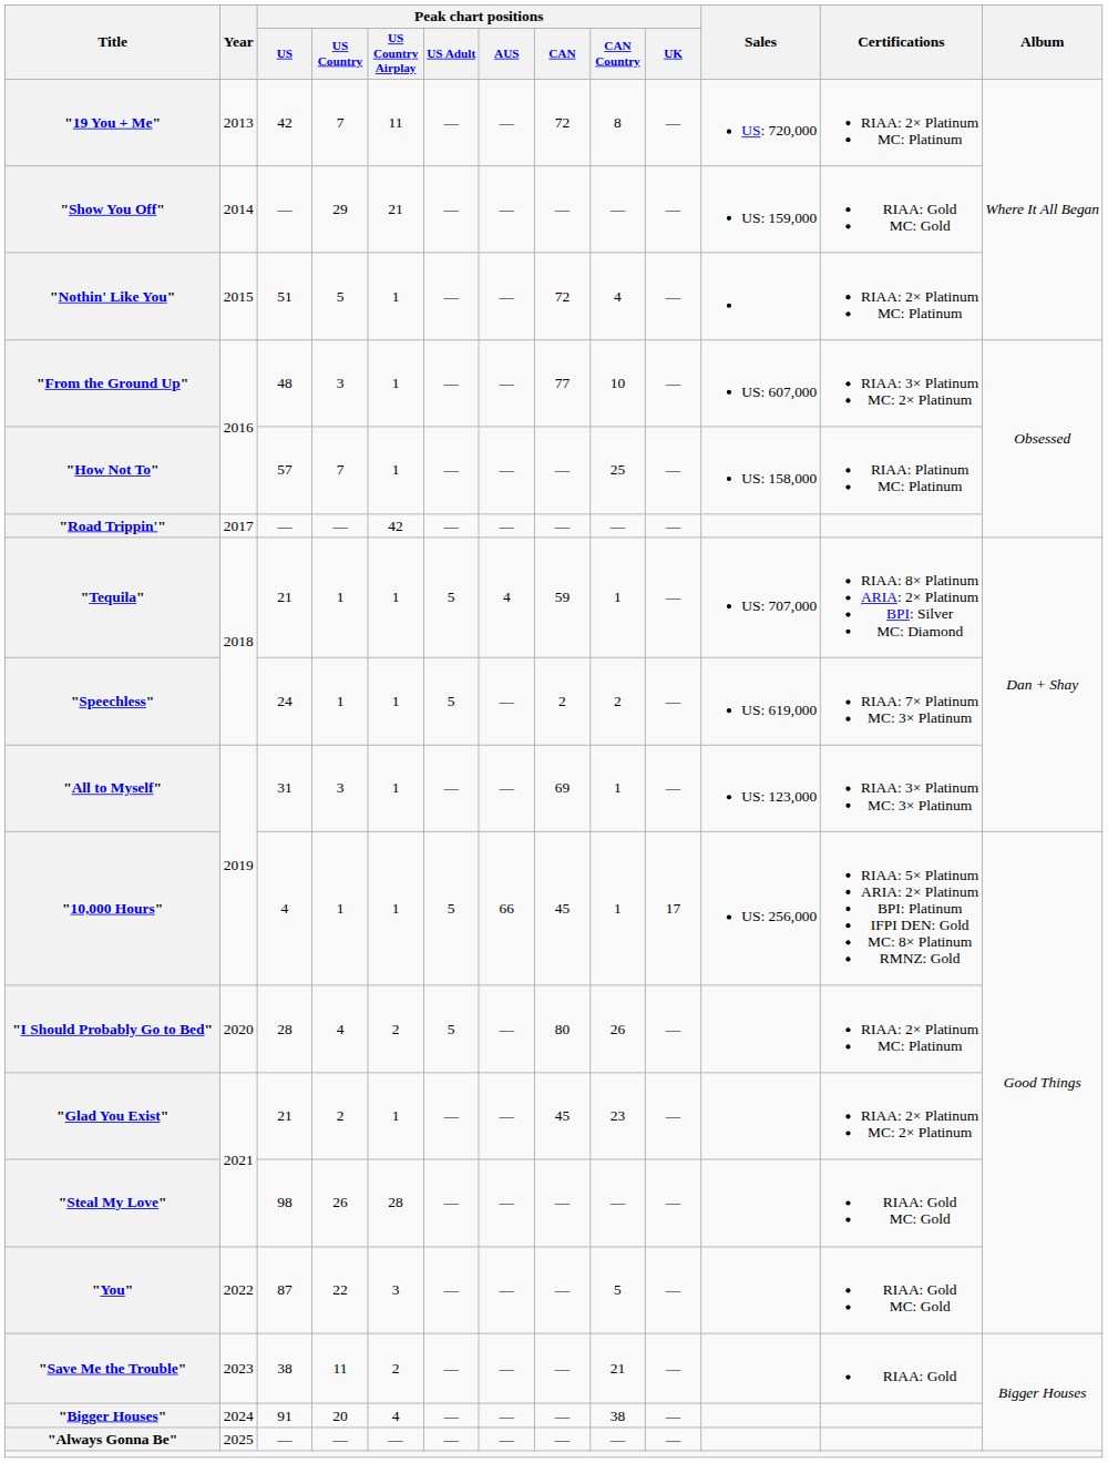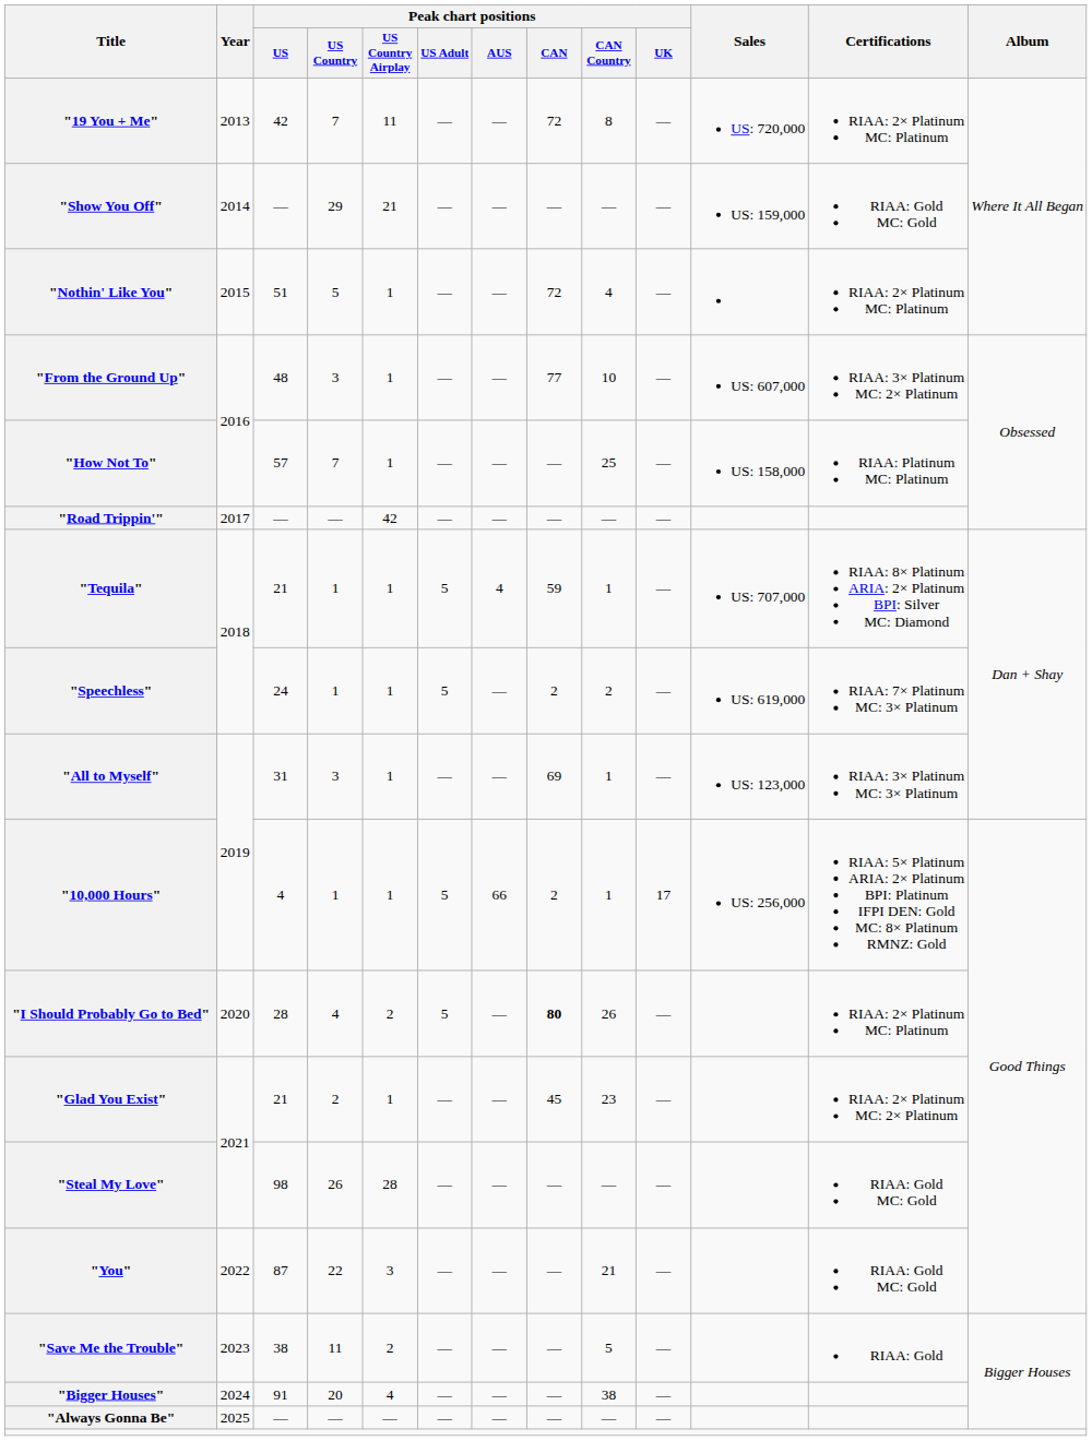 <table class="wikitable plainrowheaders" style="text-align:center;">
 <tr>
 <th scope="col" rowspan="2" style="width:14em;">Title</th>
 <th scope="col" rowspan="2">Year</th>
 <th scope="col" colspan="8">Peak chart positions</th>
 <th scope="col" rowspan="2">Sales</th>
 <th scope="col" rowspan="2">Certifications</th>
 <th scope="col" rowspan="2">Album</th>
 </tr>
 <tr style="font-size:smaller;">
 <th scope="col" style="width:4em;"><a href='#'>US</a><br></th>
 <th scope="col" style="width:4em;"><a href='#'>US Country</a><br></th>
 <th scope="col" style="width:4em;"><a href='#'>US Country Airplay</a><br></th>
 <th scope="col" style="width:4em;"><a href='#'>US Adult</a><br></th>
 <th scope="col" style="width:4em;"><a href='#'>AUS</a><br></th>
 <th scope="col" style="width:4em;"><a href='#'>CAN</a><br></th>
 <th scope="col" style="width:4em;"><a href='#'>CAN Country</a><br></th>
 <th scope="col" style="width:4em;"><a href='#'>UK</a><br></th>
 </tr>
 <tr>
 <th scope="row">"<a href='#'>19 You + Me</a>"</th>
 <td>2013</td>
 <td>42</td>
 <td>7</td>
 <td>11</td>
 <td>—</td>
 <td>—</td>
 <td>72</td>
 <td>8</td>
 <td>—</td>
 <td><br><ul><li><a href='#'>US</a>: 720,000</li></ul></td>
 <td><br><ul><li>RIAA: 2× Platinum</li><li>MC: Platinum</li></ul></td>
 <td rowspan="3"><em>Where It All Began</em></td>
 </tr>
 <tr>
 <th scope="row">"<a href='#'>Show You Off</a>"</th>
 <td>2014</td>
 <td>—</td>
 <td>29</td>
 <td>21</td>
 <td>—</td>
 <td>—</td>
 <td>—</td>
 <td>—</td>
 <td>—</td>
 <td><br><ul><li>US: 159,000</li></ul></td>
 <td><br><ul><li>RIAA: Gold</li><li>MC: Gold</li></ul></td>
 </tr>
 <tr>
 <th scope="row">"<a href='#'>Nothin' Like You</a>"</th>
 <td>2015</td>
 <td>51</td>
 <td>5</td>
 <td>1</td>
 <td>—</td>
 <td>—</td>
 <td>72</td>
 <td>4</td>
 <td>—</td>
 <td><br><ul><li></li></ul></td>
 <td><br><ul><li>RIAA: 2× Platinum</li><li>MC: Platinum</li></ul></td>
 </tr>
 <tr>
 <th scope="row">"<a href='#'>From the Ground Up</a>"</th>
 <td rowspan="2">2016</td>
 <td>48</td>
 <td>3</td>
 <td>1</td>
 <td>—</td>
 <td>—</td>
 <td>77</td>
 <td>10</td>
 <td>—</td>
 <td><br><ul><li>US: 607,000</li></ul></td>
 <td><br><ul><li>RIAA: 3× Platinum</li><li>MC: 2× Platinum</li></ul></td>
 <td rowspan="3"><em>Obsessed</em></td>
 </tr>
 <tr>
 <th scope="row">"<a href='#'>How Not To</a>"</th>
 <td>57</td>
 <td>7</td>
 <td>1</td>
 <td>—</td>
 <td>—</td>
 <td>—</td>
 <td>25</td>
 <td>—</td>
 <td><br><ul><li>US: 158,000</li></ul></td>
 <td><br><ul><li>RIAA: Platinum</li><li>MC: Platinum</li></ul></td>
 </tr>
 <tr>
 <th scope="row">"<a href='#'>Road Trippin'</a>"</th>
 <td>2017</td>
 <td>—</td>
 <td>—</td>
 <td>42</td>
 <td>—</td>
 <td>—</td>
 <td>—</td>
 <td>—</td>
 <td>—</td>
 <td></td>
 <td></td>
 </tr>
 <tr>
 <th scope="row">"<a href='#'>Tequila</a>"</th>
 <td rowspan="2">2018</td>
 <td>21</td>
 <td>1</td>
 <td>1</td>
 <td>5</td>
 <td>4</td>
 <td>59</td>
 <td>1</td>
 <td>—</td>
 <td><br><ul><li>US: 707,000</li></ul></td>
 <td><br><ul><li>RIAA: 8× Platinum</li><li><a href='#'>ARIA</a>: 2× Platinum</li><li><a href='#'>BPI</a>: Silver</li><li>MC: Diamond</li></ul></td>
 <td rowspan="3"><em>Dan + Shay</em></td>
 </tr>
 <tr>
 <th scope="row">"<a href='#'>Speechless</a>"</th>
 <td>24</td>
 <td>1</td>
 <td>1</td>
 <td>5</td>
 <td>—</td>
 <td>2</td>
 <td>2</td>
 <td>—</td>
 <td><br><ul><li>US: 619,000</li></ul></td>
 <td><br><ul><li>RIAA: 7× Platinum</li><li>MC: 3× Platinum</li></ul></td>
 </tr>
 <tr>
 <th scope="row">"<a href='#'>All to Myself</a>"</th>
 <td rowspan="2">2019</td>
 <td>31</td>
 <td>3</td>
 <td>1</td>
 <td>—</td>
 <td>—</td>
 <td>69</td>
 <td>1</td>
 <td>—</td>
 <td><br><ul><li>US: 123,000</li></ul></td>
 <td><br><ul><li>RIAA: 3× Platinum</li><li>MC: 3× Platinum</li></ul></td>
 </tr>
 <tr>
 <th scope="row">"<a href='#'>10,000 Hours</a>"<br></th>
 <td>4</td>
 <td>1</td>
 <td>1</td>
 <td>5</td>
 <td>66</td>
-<td>45</td>
+<td>2</td>
 <td>1</td>
 <td>17</td>
 <td><br><ul><li>US: 256,000</li></ul></td>
 <td><br><ul><li>RIAA: 5× Platinum</li><li>ARIA: 2× Platinum</li><li>BPI: Platinum</li><li>IFPI DEN: Gold</li><li>MC: 8× Platinum</li><li>RMNZ: Gold</li></ul></td>
 <td rowspan="5"><em>Good Things</em></td>
 </tr>
 <tr>
 <th scope="row">"<a href='#'>I Should Probably Go to Bed</a>"</th>
 <td>2020</td>
 <td>28</td>
 <td>4</td>
 <td>2</td>
 <td>5</td>
 <td>—</td>
-<td>80</td>
+<td><strong>80</strong></td>
 <td>26</td>
 <td>—</td>
 <td></td>
 <td><br><ul><li>RIAA: 2× Platinum</li><li>MC: Platinum</li></ul></td>
 </tr>
 <tr>
 <th scope="row">"<a href='#'>Glad You Exist</a>"</th>
 <td rowspan="2">2021</td>
 <td>21</td>
 <td>2</td>
 <td>1</td>
 <td>—</td>
 <td>—</td>
 <td>45</td>
 <td>23</td>
 <td>—</td>
 <td></td>
 <td><br><ul><li>RIAA: 2× Platinum</li><li>MC: 2× Platinum</li></ul></td>
 </tr>
 <tr>
 <th scope="row">"<a href='#'>Steal My Love</a>"</th>
 <td>98</td>
 <td>26</td>
 <td>28</td>
 <td>—</td>
 <td>—</td>
 <td>—</td>
 <td>—</td>
 <td>—</td>
 <td></td>
 <td><br><ul><li>RIAA: Gold</li><li>MC: Gold</li></ul></td>
 </tr>
 <tr>
 <th scope="row">"<a href='#'>You</a>"</th>
 <td>2022</td>
 <td>87</td>
 <td>22</td>
 <td>3</td>
 <td>—</td>
 <td>—</td>
 <td>—</td>
-<td>5</td>
+<td>21</td>
 <td>—</td>
 <td></td>
 <td><br><ul><li>RIAA: Gold</li><li>MC: Gold</li></ul></td>
 </tr>
 <tr>
 <th scope="row">"<a href='#'>Save Me the Trouble</a>"</th>
 <td>2023</td>
 <td>38</td>
 <td>11</td>
 <td>2</td>
 <td>—</td>
 <td>—</td>
 <td>—</td>
-<td>21</td>
+<td>5</td>
 <td>—</td>
 <td></td>
 <td><br><ul><li>RIAA: Gold</li></ul></td>
 <td rowspan="3"><em>Bigger Houses</em></td>
 </tr>
 <tr>
 <th scope="row">"<a href='#'>Bigger Houses</a>"</th>
 <td>2024</td>
 <td>91</td>
 <td>20</td>
 <td>4</td>
 <td>—</td>
 <td>—</td>
 <td>—</td>
 <td>38</td>
 <td>—</td>
 <td></td>
 </tr>
 <tr>
 <th scope="row">"Always Gonna Be"</th>
 <td>2025</td>
 <td>—</td>
 <td>—</td>
 <td>—</td>
 <td>—</td>
 <td>—</td>
 <td>—</td>
 <td>—</td>
 <td>—</td>
 <td></td>
 <td></td>
 </tr>
 <tr>
 <td colspan="13"></td>
 </tr>
 </table>
